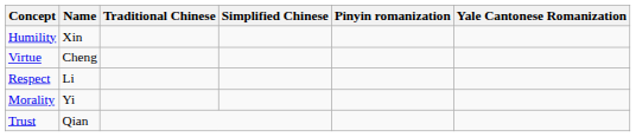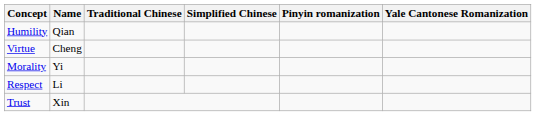 <table class="wikitable">
 <tr>
 <th>Concept</th>
 <th>Name</th>
 <th>Traditional Chinese</th>
 <th>Simplified Chinese</th>
 <th>Pinyin romanization</th>
 <th>Yale Cantonese Romanization</th>
 </tr>
 <tr>
 <td><a href='#'>Humility</a></td>
-<td>Xin</td>
+<td>Qian</td>
 <td></td>
 <td></td>
 <td></td>
 <td></td>
 </tr>
 <tr>
 <td><a href='#'>Virtue</a></td>
 <td>Cheng</td>
 <td></td>
 <td></td>
 <td></td>
 <td></td>
 </tr>
 <tr>
+<td><a href='#'>Morality</a></td>
+<td>Yi</td>
+<td></td>
+<td></td>
+<td></td>
+<td></td>
+</tr>
+<tr>
 <td><a href='#'>Respect</a></td>
 <td>Li</td>
 <td></td>
 <td></td>
 <td></td>
 <td></td>
 </tr>
 <tr>
-<td><a href='#'>Morality</a></td>
-<td>Yi</td>
-<td></td>
-<td></td>
-<td></td>
-<td></td>
-</tr>
-<tr>
 <td><a href='#'>Trust</a></td>
-<td>Qian</td>
+<td>Xin</td>
 <td colspan=2></td>
 <td></td>
 <td></td>
 </tr>
 </table>
